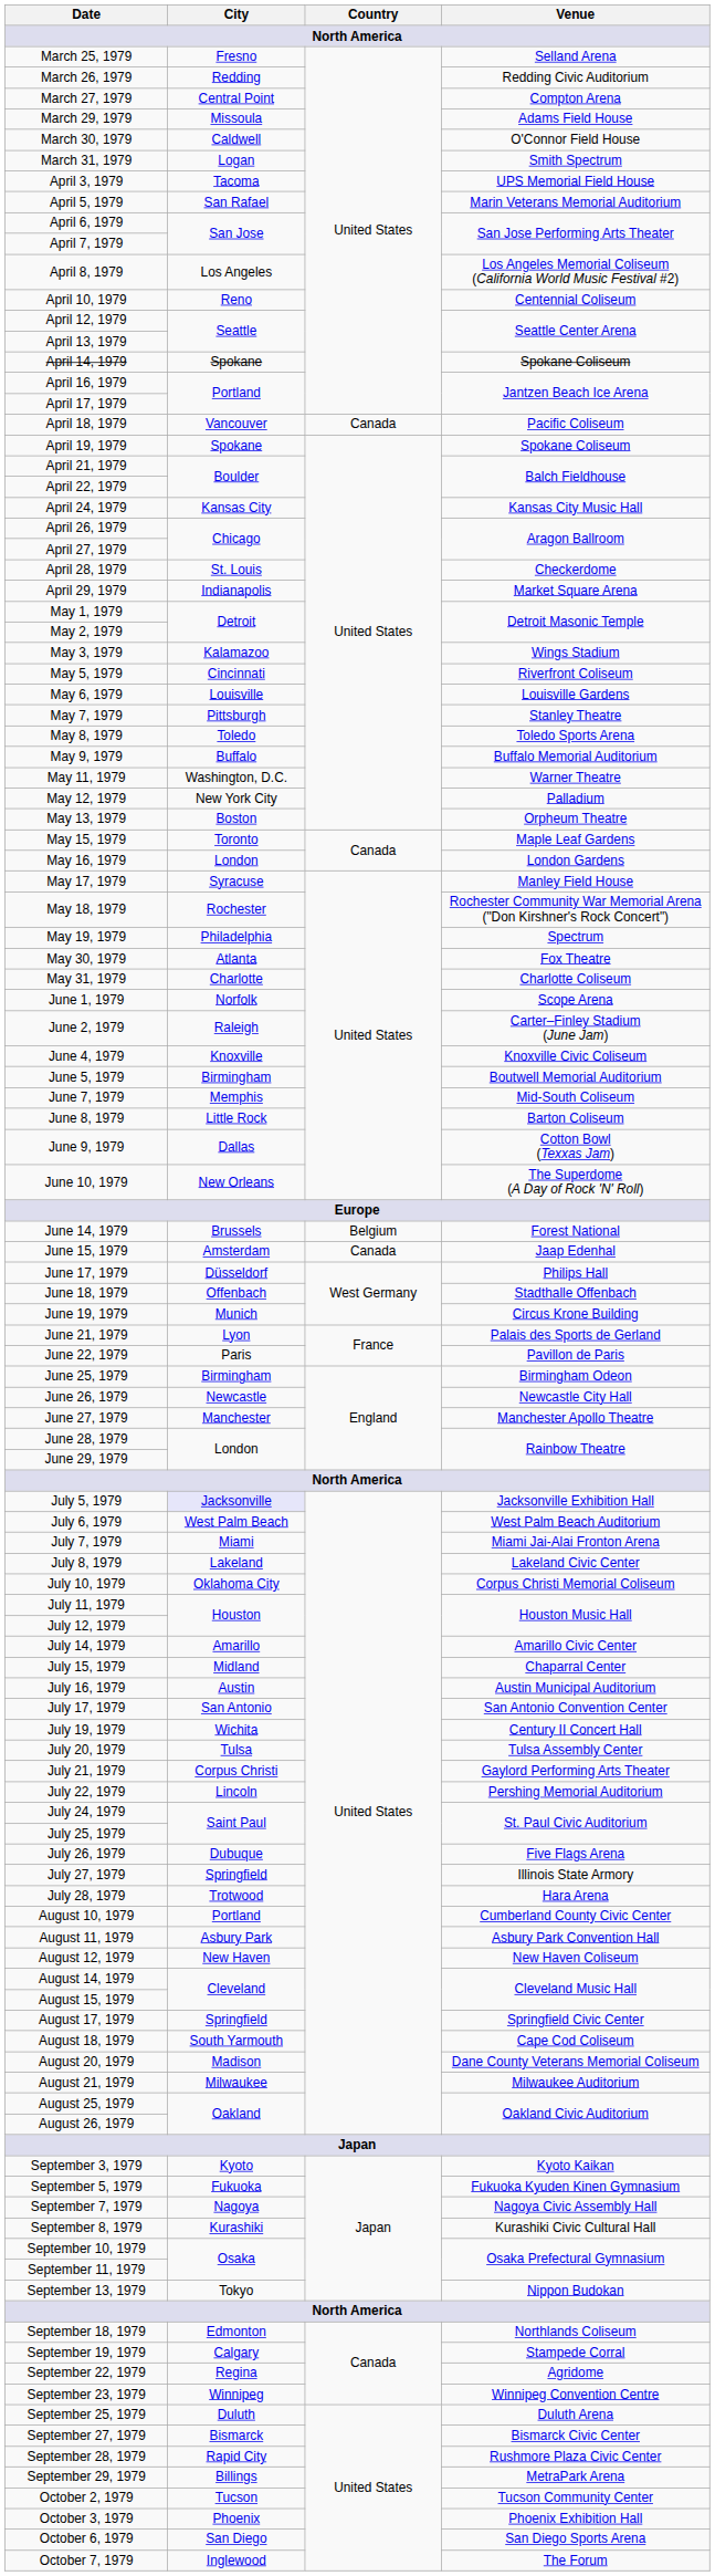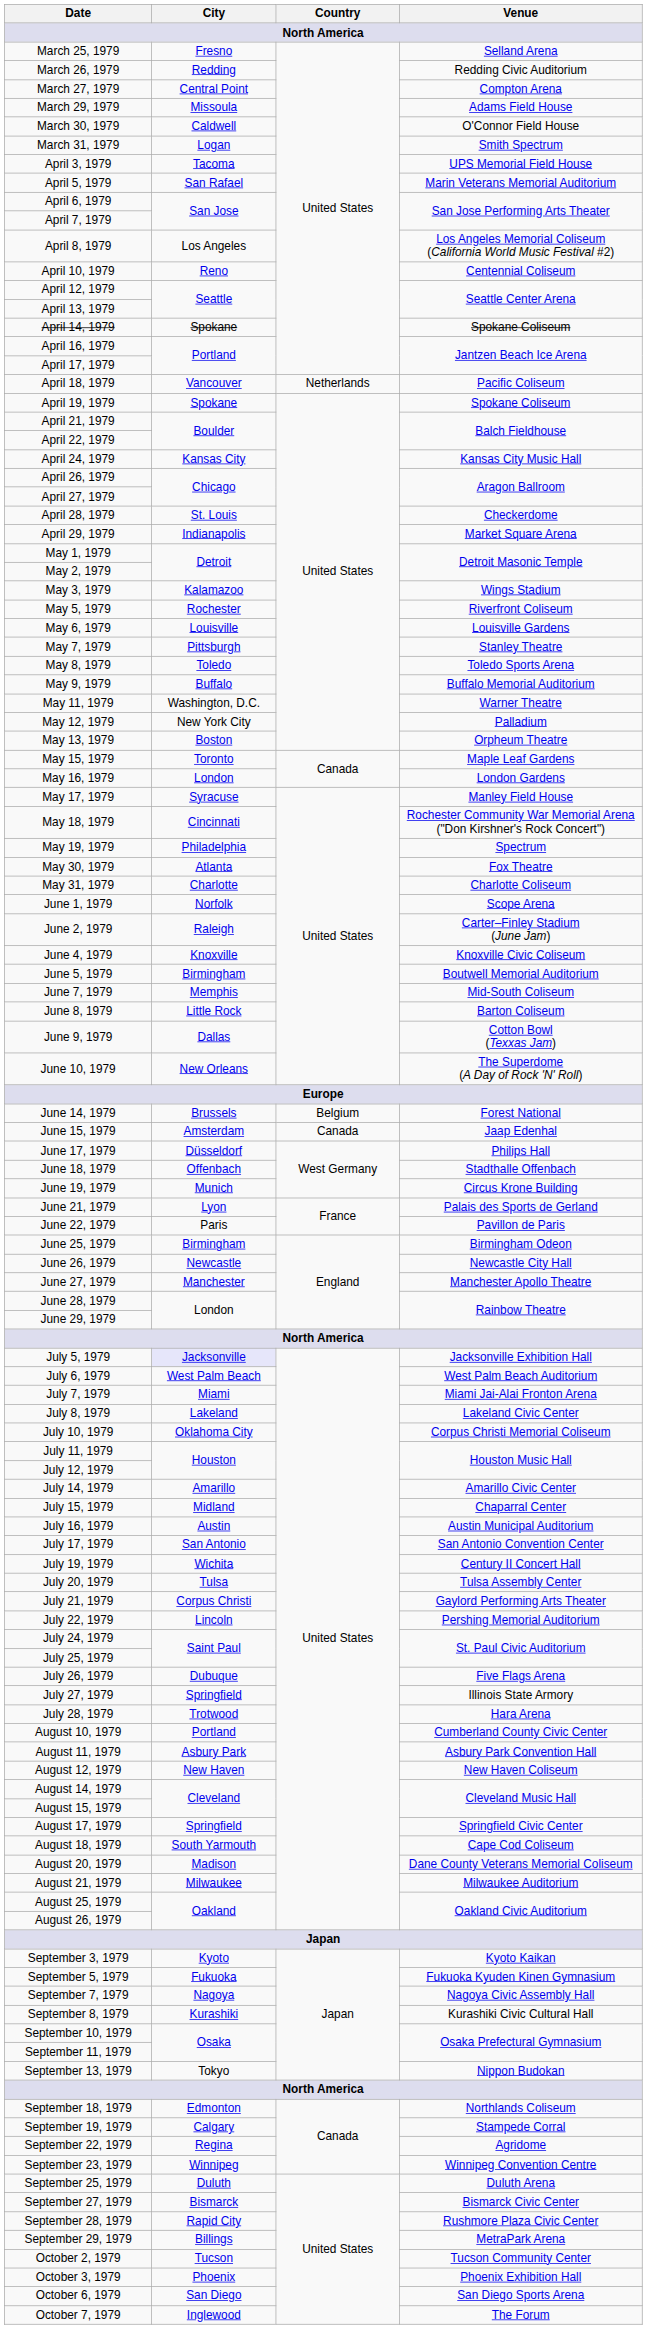 <table class="wikitable plainrowheaders" style="text-align:center;">
 <tr>
 <th scope="col" style="width:12em;">Date</th>
 <th scope="col" style="width:10em;">City</th>
 <th scope="col" style="width:10em;">Country</th>
 <th scope="col" style="width:20em;">Venue</th>
 </tr>
 <tr>
 <th style="background:#dde;" colspan="4">North America</th>
 </tr>
 <tr>
 <td>March 25, 1979</td>
 <td><a href='#'>Fresno</a></td>
 <td rowspan="17">United States</td>
 <td><a href='#'>Selland Arena</a></td>
 </tr>
 <tr>
 <td>March 26, 1979</td>
 <td><a href='#'>Redding</a></td>
 <td>Redding Civic Auditorium</td>
 </tr>
 <tr>
 <td>March 27, 1979</td>
 <td><a href='#'>Central Point</a></td>
 <td><a href='#'>Compton Arena</a></td>
 </tr>
 <tr>
 <td>March 29, 1979</td>
 <td><a href='#'>Missoula</a></td>
 <td><a href='#'>Adams Field House</a></td>
 </tr>
 <tr>
 <td>March 30, 1979</td>
 <td><a href='#'>Caldwell</a></td>
 <td>O'Connor Field House</td>
 </tr>
 <tr>
 <td>March 31, 1979</td>
 <td><a href='#'>Logan</a></td>
 <td><a href='#'>Smith Spectrum</a></td>
 </tr>
 <tr>
 <td>April 3, 1979</td>
 <td><a href='#'>Tacoma</a></td>
 <td><a href='#'>UPS Memorial Field House</a></td>
 </tr>
 <tr>
 <td>April 5, 1979</td>
 <td><a href='#'>San Rafael</a></td>
 <td><a href='#'>Marin Veterans Memorial Auditorium</a></td>
 </tr>
 <tr>
 <td>April 6, 1979</td>
 <td rowspan="2"><a href='#'>San Jose</a></td>
 <td rowspan="2"><a href='#'>San Jose Performing Arts Theater</a></td>
 </tr>
 <tr>
 <td>April 7, 1979</td>
 </tr>
 <tr>
 <td>April 8, 1979</td>
 <td>Los Angeles</td>
 <td><a href='#'>Los Angeles Memorial Coliseum</a><br>(<em>California World Music Festival</em> #2)</td>
 </tr>
 <tr>
 <td>April 10, 1979</td>
 <td><a href='#'>Reno</a></td>
 <td><a href='#'>Centennial Coliseum</a></td>
 </tr>
 <tr>
 <td>April 12, 1979</td>
 <td rowspan="2"><a href='#'>Seattle</a></td>
 <td rowspan="2"><a href='#'>Seattle Center Arena</a></td>
 </tr>
 <tr>
 <td>April 13, 1979</td>
 </tr>
 <tr>
 <td><s>April 14, 1979</s></td>
 <td><s>Spokane</s></td>
 <td><s>Spokane Coliseum</s></td>
 </tr>
 <tr>
 <td>April 16, 1979</td>
 <td rowspan="2"><a href='#'>Portland</a></td>
 <td rowspan="2"><a href='#'>Jantzen Beach Ice Arena</a></td>
 </tr>
 <tr>
 <td>April 17, 1979</td>
 </tr>
 <tr>
 <td>April 18, 1979</td>
 <td><a href='#'>Vancouver</a></td>
-<td>Canada</td>
+<td>Netherlands</td>
 <td><a href='#'>Pacific Coliseum</a></td>
 </tr>
 <tr>
 <td>April 19, 1979</td>
 <td><a href='#'>Spokane</a></td>
 <td rowspan="19">United States</td>
 <td><a href='#'>Spokane Coliseum</a></td>
 </tr>
 <tr>
 <td>April 21, 1979</td>
 <td rowspan="2"><a href='#'>Boulder</a></td>
 <td rowspan="2"><a href='#'>Balch Fieldhouse</a></td>
 </tr>
 <tr>
 <td>April 22, 1979</td>
 </tr>
 <tr>
 <td>April 24, 1979</td>
 <td><a href='#'>Kansas City</a></td>
 <td><a href='#'>Kansas City Music Hall</a></td>
 </tr>
 <tr>
 <td>April 26, 1979</td>
 <td rowspan="2"><a href='#'>Chicago</a></td>
 <td rowspan="2"><a href='#'>Aragon Ballroom</a></td>
 </tr>
 <tr>
 <td>April 27, 1979</td>
 </tr>
 <tr>
 <td>April 28, 1979</td>
 <td><a href='#'>St. Louis</a></td>
 <td><a href='#'>Checkerdome</a></td>
 </tr>
 <tr>
 <td>April 29, 1979</td>
 <td><a href='#'>Indianapolis</a></td>
 <td><a href='#'>Market Square Arena</a></td>
 </tr>
 <tr>
 <td>May 1, 1979</td>
 <td rowspan="2"><a href='#'>Detroit</a></td>
 <td rowspan="2"><a href='#'>Detroit Masonic Temple</a></td>
 </tr>
 <tr>
 <td>May 2, 1979</td>
 </tr>
 <tr>
 <td>May 3, 1979</td>
 <td><a href='#'>Kalamazoo</a></td>
 <td><a href='#'>Wings Stadium</a></td>
 </tr>
 <tr>
 <td>May 5, 1979</td>
-<td><a href='#'>Cincinnati</a></td>
+<td><a href='#'>Rochester</a></td>
 <td><a href='#'>Riverfront Coliseum</a></td>
 </tr>
 <tr>
 <td>May 6, 1979</td>
 <td><a href='#'>Louisville</a></td>
 <td><a href='#'>Louisville Gardens</a></td>
 </tr>
 <tr>
 <td>May 7, 1979</td>
 <td><a href='#'>Pittsburgh</a></td>
 <td><a href='#'>Stanley Theatre</a></td>
 </tr>
 <tr>
 <td>May 8, 1979</td>
 <td><a href='#'>Toledo</a></td>
 <td><a href='#'>Toledo Sports Arena</a></td>
 </tr>
 <tr>
 <td>May 9, 1979</td>
 <td><a href='#'>Buffalo</a></td>
 <td><a href='#'>Buffalo Memorial Auditorium</a></td>
 </tr>
 <tr>
 <td>May 11, 1979</td>
 <td>Washington, D.C.</td>
 <td><a href='#'>Warner Theatre</a></td>
 </tr>
 <tr>
 <td>May 12, 1979</td>
 <td>New York City</td>
 <td><a href='#'>Palladium</a></td>
 </tr>
 <tr>
 <td>May 13, 1979</td>
 <td><a href='#'>Boston</a></td>
 <td><a href='#'>Orpheum Theatre</a></td>
 </tr>
 <tr>
 <td>May 15, 1979</td>
 <td><a href='#'>Toronto</a></td>
 <td rowspan="2">Canada</td>
 <td><a href='#'>Maple Leaf Gardens</a></td>
 </tr>
 <tr>
 <td>May 16, 1979</td>
 <td><a href='#'>London</a></td>
 <td><a href='#'>London Gardens</a></td>
 </tr>
 <tr>
 <td>May 17, 1979</td>
 <td><a href='#'>Syracuse</a></td>
 <td rowspan="13">United States</td>
 <td><a href='#'>Manley Field House</a></td>
 </tr>
 <tr>
 <td>May 18, 1979</td>
-<td><a href='#'>Rochester</a></td>
+<td><a href='#'>Cincinnati</a></td>
 <td><a href='#'>Rochester Community War Memorial Arena</a><br>("Don Kirshner's Rock Concert")</td>
 </tr>
 <tr>
 <td>May 19, 1979</td>
 <td><a href='#'>Philadelphia</a></td>
 <td><a href='#'>Spectrum</a></td>
 </tr>
 <tr>
 <td>May 30, 1979</td>
 <td><a href='#'>Atlanta</a></td>
 <td><a href='#'>Fox Theatre</a></td>
 </tr>
 <tr>
 <td>May 31, 1979</td>
 <td><a href='#'>Charlotte</a></td>
 <td><a href='#'>Charlotte Coliseum</a></td>
 </tr>
 <tr>
 <td>June 1, 1979</td>
 <td><a href='#'>Norfolk</a></td>
 <td><a href='#'>Scope Arena</a></td>
 </tr>
 <tr>
 <td>June 2, 1979</td>
 <td><a href='#'>Raleigh</a></td>
 <td><a href='#'>Carter–Finley Stadium</a><br>(<em>June Jam</em>)</td>
 </tr>
 <tr>
 <td>June 4, 1979</td>
 <td><a href='#'>Knoxville</a></td>
 <td><a href='#'>Knoxville Civic Coliseum</a></td>
 </tr>
 <tr>
 <td>June 5, 1979</td>
 <td><a href='#'>Birmingham</a></td>
 <td><a href='#'>Boutwell Memorial Auditorium</a></td>
 </tr>
 <tr>
 <td>June 7, 1979</td>
 <td><a href='#'>Memphis</a></td>
 <td><a href='#'>Mid-South Coliseum</a></td>
 </tr>
 <tr>
 <td>June 8, 1979</td>
 <td><a href='#'>Little Rock</a></td>
 <td><a href='#'>Barton Coliseum</a></td>
 </tr>
 <tr>
 <td>June 9, 1979</td>
 <td><a href='#'>Dallas</a></td>
 <td><a href='#'>Cotton Bowl</a><br>(<em><a href='#'>Texxas Jam</a></em>)</td>
 </tr>
 <tr>
 <td>June 10, 1979</td>
 <td><a href='#'>New Orleans</a></td>
 <td><a href='#'>The Superdome</a><br>(<em>A Day of Rock 'N' Roll</em>)</td>
 </tr>
 <tr>
 <th style="background:#dde;" colspan="4">Europe</th>
 </tr>
 <tr>
 <td>June 14, 1979</td>
 <td><a href='#'>Brussels</a></td>
 <td>Belgium</td>
 <td><a href='#'>Forest National</a></td>
 </tr>
 <tr>
 <td>June 15, 1979</td>
 <td><a href='#'>Amsterdam</a></td>
 <td>Canada</td>
 <td><a href='#'>Jaap Edenhal</a></td>
 </tr>
 <tr>
 <td>June 17, 1979</td>
 <td><a href='#'>Düsseldorf</a></td>
 <td rowspan="3">West Germany</td>
 <td><a href='#'>Philips Hall</a></td>
 </tr>
 <tr>
 <td>June 18, 1979</td>
 <td><a href='#'>Offenbach</a></td>
 <td><a href='#'>Stadthalle Offenbach</a></td>
 </tr>
 <tr>
 <td>June 19, 1979</td>
 <td><a href='#'>Munich</a></td>
 <td><a href='#'>Circus Krone Building</a></td>
 </tr>
 <tr>
 <td>June 21, 1979</td>
 <td><a href='#'>Lyon</a></td>
 <td rowspan="2">France</td>
 <td><a href='#'>Palais des Sports de Gerland</a></td>
 </tr>
 <tr>
 <td>June 22, 1979</td>
 <td>Paris</td>
 <td><a href='#'>Pavillon de Paris</a></td>
 </tr>
 <tr>
 <td>June 25, 1979</td>
 <td><a href='#'>Birmingham</a></td>
 <td rowspan="5">England</td>
 <td><a href='#'>Birmingham Odeon</a></td>
 </tr>
 <tr>
 <td>June 26, 1979</td>
 <td><a href='#'>Newcastle</a></td>
 <td><a href='#'>Newcastle City Hall</a></td>
 </tr>
 <tr>
 <td>June 27, 1979</td>
 <td><a href='#'>Manchester</a></td>
 <td><a href='#'>Manchester Apollo Theatre</a></td>
 </tr>
 <tr>
 <td>June 28, 1979</td>
 <td rowspan="2">London</td>
 <td rowspan="2"><a href='#'>Rainbow Theatre</a></td>
 </tr>
 <tr>
 <td>June 29, 1979</td>
 </tr>
 <tr>
 <th style="background:#dde;" colspan="4">North America</th>
 </tr>
 <tr>
 <td>July 5, 1979</td>
 <td style="background: lavender;"><a href='#'>Jacksonville</a></td>
 <td rowspan="31">United States</td>
 <td><a href='#'>Jacksonville Exhibition Hall</a></td>
 </tr>
 <tr>
 <td>July 6, 1979</td>
 <td><a href='#'>West Palm Beach</a></td>
 <td><a href='#'>West Palm Beach Auditorium</a></td>
 </tr>
 <tr>
 <td>July 7, 1979</td>
 <td><a href='#'>Miami</a></td>
 <td><a href='#'>Miami Jai-Alai Fronton Arena</a></td>
 </tr>
 <tr>
 <td>July 8, 1979</td>
 <td><a href='#'>Lakeland</a></td>
 <td><a href='#'>Lakeland Civic Center</a></td>
 </tr>
 <tr>
 <td>July 10, 1979</td>
 <td><a href='#'>Oklahoma City</a></td>
 <td><a href='#'>Corpus Christi Memorial Coliseum</a></td>
 </tr>
 <tr>
 <td>July 11, 1979</td>
 <td rowspan="2"><a href='#'>Houston</a></td>
 <td rowspan="2"><a href='#'>Houston Music Hall</a></td>
 </tr>
 <tr>
 <td>July 12, 1979</td>
 </tr>
 <tr>
 <td>July 14, 1979</td>
 <td><a href='#'>Amarillo</a></td>
 <td><a href='#'>Amarillo Civic Center</a></td>
 </tr>
 <tr>
 <td>July 15, 1979</td>
 <td><a href='#'>Midland</a></td>
 <td><a href='#'>Chaparral Center</a></td>
 </tr>
 <tr>
 <td>July 16, 1979</td>
 <td><a href='#'>Austin</a></td>
 <td><a href='#'>Austin Municipal Auditorium</a></td>
 </tr>
 <tr>
 <td>July 17, 1979</td>
 <td><a href='#'>San Antonio</a></td>
 <td><a href='#'>San Antonio Convention Center</a></td>
 </tr>
 <tr>
 <td>July 19, 1979</td>
 <td><a href='#'>Wichita</a></td>
 <td><a href='#'>Century II Concert Hall</a></td>
 </tr>
 <tr>
 <td>July 20, 1979</td>
 <td><a href='#'>Tulsa</a></td>
 <td><a href='#'>Tulsa Assembly Center</a></td>
 </tr>
 <tr>
 <td>July 21, 1979</td>
 <td><a href='#'>Corpus Christi</a></td>
 <td><a href='#'>Gaylord Performing Arts Theater</a></td>
 </tr>
 <tr>
 <td>July 22, 1979</td>
 <td><a href='#'>Lincoln</a></td>
 <td><a href='#'>Pershing Memorial Auditorium</a></td>
 </tr>
 <tr>
 <td>July 24, 1979</td>
 <td rowspan="2"><a href='#'>Saint Paul</a></td>
 <td rowspan="2"><a href='#'>St. Paul Civic Auditorium</a></td>
 </tr>
 <tr>
 <td>July 25, 1979</td>
 </tr>
 <tr>
 <td>July 26, 1979</td>
 <td><a href='#'>Dubuque</a></td>
 <td><a href='#'>Five Flags Arena</a></td>
 </tr>
 <tr>
 <td>July 27, 1979</td>
 <td><a href='#'>Springfield</a></td>
 <td>Illinois State Armory</td>
 </tr>
 <tr>
 <td>July 28, 1979</td>
 <td><a href='#'>Trotwood</a></td>
 <td><a href='#'>Hara Arena</a></td>
 </tr>
 <tr>
 <td>August 10, 1979</td>
 <td><a href='#'>Portland</a></td>
 <td><a href='#'>Cumberland County Civic Center</a></td>
 </tr>
 <tr>
 <td>August 11, 1979</td>
 <td><a href='#'>Asbury Park</a></td>
 <td><a href='#'>Asbury Park Convention Hall</a></td>
 </tr>
 <tr>
 <td>August 12, 1979</td>
 <td><a href='#'>New Haven</a></td>
 <td><a href='#'>New Haven Coliseum</a></td>
 </tr>
 <tr>
 <td>August 14, 1979</td>
 <td rowspan="2"><a href='#'>Cleveland</a></td>
 <td rowspan="2"><a href='#'>Cleveland Music Hall</a></td>
 </tr>
 <tr>
 <td>August 15, 1979</td>
 </tr>
 <tr>
 <td>August 17, 1979</td>
 <td><a href='#'>Springfield</a></td>
 <td><a href='#'>Springfield Civic Center</a></td>
 </tr>
 <tr>
 <td>August 18, 1979</td>
 <td><a href='#'>South Yarmouth</a></td>
 <td><a href='#'>Cape Cod Coliseum</a></td>
 </tr>
 <tr>
 <td>August 20, 1979</td>
 <td><a href='#'>Madison</a></td>
 <td><a href='#'>Dane County Veterans Memorial Coliseum</a></td>
 </tr>
 <tr>
 <td>August 21, 1979</td>
 <td><a href='#'>Milwaukee</a></td>
 <td><a href='#'>Milwaukee Auditorium</a></td>
 </tr>
 <tr>
 <td>August 25, 1979</td>
 <td rowspan="2"><a href='#'>Oakland</a></td>
 <td rowspan="2"><a href='#'>Oakland Civic Auditorium</a></td>
 </tr>
 <tr>
 <td>August 26, 1979</td>
 </tr>
 <tr>
 <th style="background:#dde;" colspan="4">Japan</th>
 </tr>
 <tr>
 <td>September 3, 1979</td>
 <td><a href='#'>Kyoto</a></td>
 <td rowspan="7">Japan</td>
 <td><a href='#'>Kyoto Kaikan</a></td>
 </tr>
 <tr>
 <td>September 5, 1979</td>
 <td><a href='#'>Fukuoka</a></td>
 <td><a href='#'>Fukuoka Kyuden Kinen Gymnasium</a></td>
 </tr>
 <tr>
 <td>September 7, 1979</td>
 <td><a href='#'>Nagoya</a></td>
 <td><a href='#'>Nagoya Civic Assembly Hall</a></td>
 </tr>
 <tr>
 <td>September 8, 1979</td>
 <td><a href='#'>Kurashiki</a></td>
 <td>Kurashiki Civic Cultural Hall</td>
 </tr>
 <tr>
 <td>September 10, 1979</td>
 <td rowspan="2"><a href='#'>Osaka</a></td>
 <td rowspan="2"><a href='#'>Osaka Prefectural Gymnasium</a></td>
 </tr>
 <tr>
 <td>September 11, 1979</td>
 </tr>
 <tr>
 <td>September 13, 1979</td>
 <td>Tokyo</td>
 <td><a href='#'>Nippon Budokan</a></td>
 </tr>
 <tr>
 <th style="background:#dde;" colspan="4">North America</th>
 </tr>
 <tr>
 <td>September 18, 1979</td>
 <td><a href='#'>Edmonton</a></td>
 <td rowspan="4">Canada</td>
 <td><a href='#'>Northlands Coliseum</a></td>
 </tr>
 <tr>
 <td>September 19, 1979</td>
 <td><a href='#'>Calgary</a></td>
 <td><a href='#'>Stampede Corral</a></td>
 </tr>
 <tr>
 <td>September 22, 1979</td>
 <td><a href='#'>Regina</a></td>
 <td><a href='#'>Agridome</a></td>
 </tr>
 <tr>
 <td>September 23, 1979</td>
 <td><a href='#'>Winnipeg</a></td>
 <td><a href='#'>Winnipeg Convention Centre</a></td>
 </tr>
 <tr>
 <td>September 25, 1979</td>
 <td><a href='#'>Duluth</a></td>
 <td rowspan="8">United States</td>
 <td><a href='#'>Duluth Arena</a></td>
 </tr>
 <tr>
 <td>September 27, 1979</td>
 <td><a href='#'>Bismarck</a></td>
 <td><a href='#'>Bismarck Civic Center</a></td>
 </tr>
 <tr>
 <td>September 28, 1979</td>
 <td><a href='#'>Rapid City</a></td>
 <td><a href='#'>Rushmore Plaza Civic Center</a></td>
 </tr>
 <tr>
 <td>September 29, 1979</td>
 <td><a href='#'>Billings</a></td>
 <td><a href='#'>MetraPark Arena</a></td>
 </tr>
 <tr>
 <td>October 2, 1979</td>
 <td><a href='#'>Tucson</a></td>
 <td><a href='#'>Tucson Community Center</a></td>
 </tr>
 <tr>
 <td>October 3, 1979</td>
 <td><a href='#'>Phoenix</a></td>
 <td><a href='#'>Phoenix Exhibition Hall</a></td>
 </tr>
 <tr>
 <td>October 6, 1979</td>
 <td><a href='#'>San Diego</a></td>
 <td><a href='#'>San Diego Sports Arena</a></td>
 </tr>
 <tr>
 <td>October 7, 1979</td>
 <td><a href='#'>Inglewood</a></td>
 <td><a href='#'>The Forum</a></td>
 </tr>
 </table>
